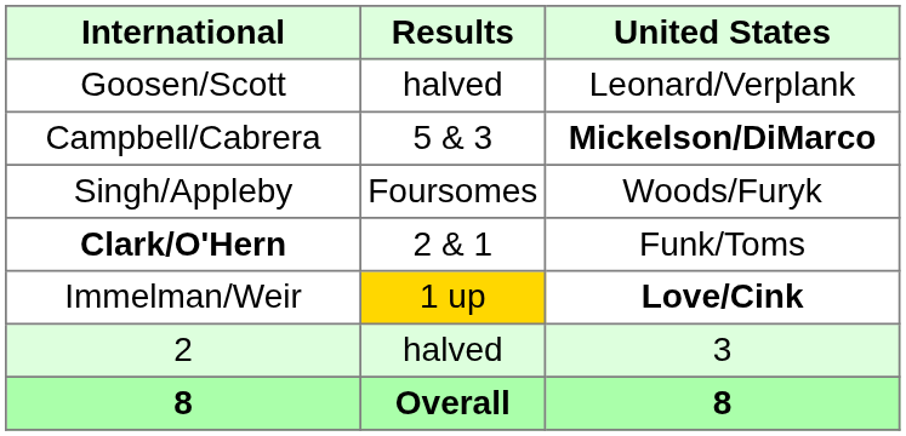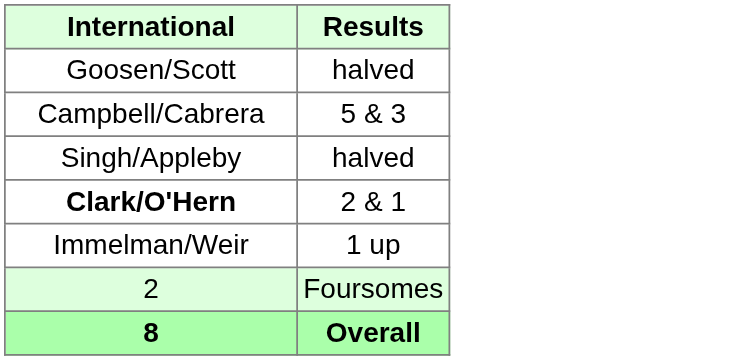 <table border="1" cellpadding="3" style="border-collapse:collapse; text-align:center;">
 <tr style="background:#ddffdd;">
 <th width=160>International</th>
 <th>Results</th>
-<th width=160>United States</th>
 </tr>
 <tr>
 <td>Goosen/Scott</td>
 <td>halved</td>
-<td>Leonard/Verplank</td>
 </tr>
 <tr>
 <td>Campbell/Cabrera</td>
 <td>5 & 3</td>
-<td><strong>Mickelson/DiMarco</strong></td>
 </tr>
 <tr>
 <td>Singh/Appleby</td>
-<td>Foursomes</td>
-<td>Woods/Furyk</td>
+<td>halved</td>
 </tr>
 <tr>
 <td><strong>Clark/O'Hern</strong></td>
 <td>2 & 1</td>
-<td>Funk/Toms</td>
 </tr>
 <tr>
 <td>Immelman/Weir</td>
-<td style="background: gold;">1 up</td>
-<td><strong>Love/Cink</strong></td>
+<td>1 up</td>
 </tr>
 <tr style="background:#ddffdd;">
 <td>2</td>
-<td>halved</td>
-<td>3</td>
+<td>Foursomes</td>
 </tr>
 <tr style="background:#aaffaa;">
 <th>8</th>
 <th>Overall</th>
-<th>8</th>
 </tr>
 </table>
